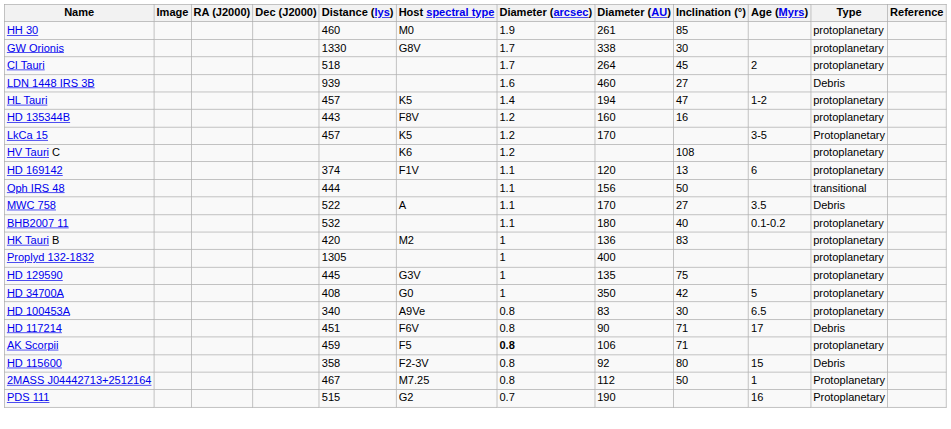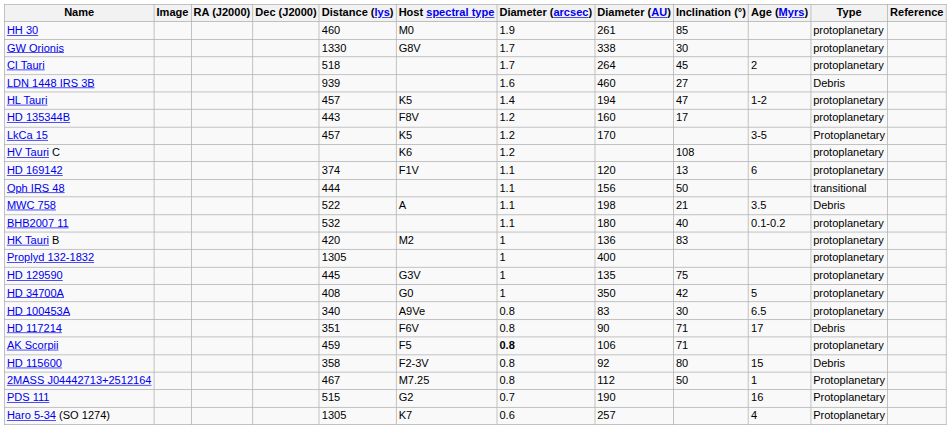 <table class="wikitable sortable">
 <tr>
 <th>Name</th>
 <th>Image</th>
 <th>RA (J2000)</th>
 <th>Dec (J2000)</th>
 <th>Distance (<a href='#'>lys</a>)</th>
 <th>Host <a href='#'>spectral type</a></th>
 <th>Diameter (<a href='#'>arcsec</a>)</th>
 <th>Diameter (<a href='#'>AU</a>)</th>
 <th>Inclination (°)</th>
 <th>Age (<a href='#'>Myrs</a>)</th>
 <th>Type</th>
 <th>Reference</th>
 </tr>
 <tr>
 <td><a href='#'>HH 30</a></td>
 <td></td>
 <td></td>
 <td></td>
 <td>460</td>
 <td>M0</td>
 <td>1.9</td>
 <td>261</td>
 <td>85</td>
 <td></td>
 <td>protoplanetary</td>
 <td></td>
 </tr>
 <tr>
 <td><a href='#'>GW Orionis</a></td>
 <td></td>
 <td></td>
 <td></td>
 <td>1330</td>
 <td>G8V</td>
 <td>1.7</td>
 <td>338</td>
 <td>30</td>
 <td></td>
 <td>protoplanetary</td>
 <td></td>
 </tr>
 <tr>
 <td><a href='#'>CI Tauri</a></td>
 <td></td>
 <td></td>
 <td></td>
 <td>518</td>
 <td></td>
 <td>1.7</td>
 <td>264</td>
 <td>45</td>
 <td>2</td>
 <td>protoplanetary</td>
 <td></td>
 </tr>
 <tr>
 <td><a href='#'>LDN 1448 IRS 3B</a></td>
 <td></td>
 <td></td>
 <td></td>
 <td>939</td>
 <td></td>
 <td>1.6</td>
 <td>460</td>
 <td>27</td>
 <td></td>
 <td>Debris</td>
 <td></td>
 </tr>
 <tr>
 <td><a href='#'>HL Tauri</a></td>
 <td></td>
 <td></td>
 <td></td>
 <td>457</td>
 <td>K5</td>
 <td>1.4</td>
 <td>194</td>
 <td>47</td>
 <td>1-2</td>
 <td>protoplanetary</td>
 <td></td>
 </tr>
 <tr>
 <td><a href='#'>HD 135344B</a></td>
 <td></td>
 <td></td>
 <td></td>
 <td>443</td>
 <td>F8V</td>
 <td>1.2</td>
 <td>160</td>
-<td>16</td>
+<td>17</td>
 <td></td>
 <td>protoplanetary</td>
 <td></td>
 </tr>
 <tr>
 <td><a href='#'>LkCa 15</a></td>
 <td></td>
 <td></td>
 <td></td>
 <td>457</td>
 <td>K5</td>
 <td>1.2</td>
 <td>170</td>
 <td></td>
 <td>3-5</td>
 <td>Protoplanetary</td>
 <td></td>
 </tr>
 <tr>
 <td><a href='#'>HV Tauri</a> C</td>
 <td></td>
 <td></td>
 <td></td>
 <td></td>
 <td>K6</td>
 <td>1.2</td>
 <td></td>
 <td>108</td>
 <td></td>
 <td>protoplanetary</td>
 <td></td>
 </tr>
 <tr>
 <td><a href='#'>HD 169142</a></td>
 <td></td>
 <td></td>
 <td></td>
 <td>374</td>
 <td>F1V</td>
 <td>1.1</td>
 <td>120</td>
 <td>13</td>
 <td>6</td>
 <td>protoplanetary</td>
 <td></td>
 </tr>
 <tr>
 <td><a href='#'>Oph IRS 48</a></td>
 <td></td>
 <td></td>
 <td></td>
 <td>444</td>
 <td></td>
 <td>1.1</td>
 <td>156</td>
 <td>50</td>
 <td></td>
 <td>transitional</td>
 <td></td>
 </tr>
 <tr>
 <td><a href='#'>MWC 758</a></td>
 <td></td>
 <td></td>
 <td></td>
 <td>522</td>
 <td>A</td>
 <td>1.1</td>
-<td>170</td>
-<td>27</td>
+<td>198</td>
+<td>21</td>
 <td>3.5</td>
 <td>Debris</td>
 <td></td>
 </tr>
 <tr>
 <td><a href='#'>BHB2007 11</a></td>
 <td></td>
 <td></td>
 <td></td>
 <td>532</td>
 <td></td>
 <td>1.1</td>
 <td>180</td>
 <td>40</td>
 <td>0.1-0.2</td>
 <td>protoplanetary</td>
 <td></td>
 </tr>
 <tr>
 <td><a href='#'>HK Tauri</a> B</td>
 <td></td>
 <td></td>
 <td></td>
 <td>420</td>
 <td>M2</td>
 <td>1</td>
 <td>136</td>
 <td>83</td>
 <td></td>
 <td>protoplanetary</td>
 <td></td>
 </tr>
 <tr>
 <td><a href='#'>Proplyd 132-1832</a></td>
 <td></td>
 <td></td>
 <td></td>
 <td>1305</td>
 <td></td>
 <td>1</td>
 <td>400</td>
 <td></td>
 <td></td>
 <td>protoplanetary</td>
 <td></td>
 </tr>
 <tr>
 <td><a href='#'>HD 129590</a></td>
 <td></td>
 <td></td>
 <td></td>
 <td>445</td>
 <td>G3V</td>
 <td>1</td>
 <td>135</td>
 <td>75</td>
 <td></td>
 <td>protoplanetary</td>
 <td></td>
 </tr>
 <tr>
 <td><a href='#'>HD 34700A</a></td>
 <td></td>
 <td></td>
 <td></td>
 <td>408</td>
 <td>G0</td>
 <td>1</td>
 <td>350</td>
 <td>42</td>
 <td>5</td>
 <td>protoplanetary</td>
 <td></td>
 </tr>
 <tr>
 <td><a href='#'>HD 100453A</a></td>
 <td></td>
 <td></td>
 <td></td>
 <td>340</td>
 <td>A9Ve</td>
 <td>0.8</td>
 <td>83</td>
 <td>30</td>
 <td>6.5</td>
 <td>protoplanetary</td>
 <td></td>
 </tr>
 <tr>
 <td><a href='#'>HD 117214</a></td>
 <td></td>
 <td></td>
 <td></td>
-<td>451</td>
+<td>351</td>
 <td>F6V</td>
 <td>0.8</td>
 <td>90</td>
 <td>71</td>
 <td>17</td>
 <td>Debris</td>
 <td></td>
 </tr>
 <tr>
 <td><a href='#'>AK Scorpii</a></td>
 <td></td>
 <td></td>
 <td></td>
 <td>459</td>
 <td>F5</td>
 <td><strong>0.8</strong></td>
 <td>106</td>
 <td>71</td>
 <td></td>
 <td>protoplanetary</td>
 <td></td>
 </tr>
 <tr>
 <td><a href='#'>HD 115600</a></td>
 <td></td>
 <td></td>
 <td></td>
 <td>358</td>
 <td>F2-3V</td>
 <td>0.8</td>
 <td>92</td>
 <td>80</td>
 <td>15</td>
 <td>Debris</td>
 <td></td>
 </tr>
 <tr>
 <td><a href='#'>2MASS J04442713+2512164</a></td>
 <td></td>
 <td></td>
 <td></td>
 <td>467</td>
 <td>M7.25</td>
 <td>0.8</td>
 <td>112</td>
 <td>50</td>
 <td>1</td>
 <td>Protoplanetary</td>
 <td></td>
 </tr>
 <tr>
 <td><a href='#'>PDS 111</a></td>
 <td></td>
 <td></td>
 <td></td>
 <td>515</td>
 <td>G2</td>
 <td>0.7</td>
 <td>190</td>
 <td></td>
 <td>16</td>
 <td>Protoplanetary</td>
 <td></td>
 </tr>
+<tr>
+<td><a href='#'>Haro 5-34</a> (SO 1274)</td>
+<td></td>
+<td></td>
+<td></td>
+<td>1305</td>
+<td>K7</td>
+<td>0.6</td>
+<td>257</td>
+<td></td>
+<td>4</td>
+<td>Protoplanetary</td>
+<td></td>
+</tr>
 </table>
